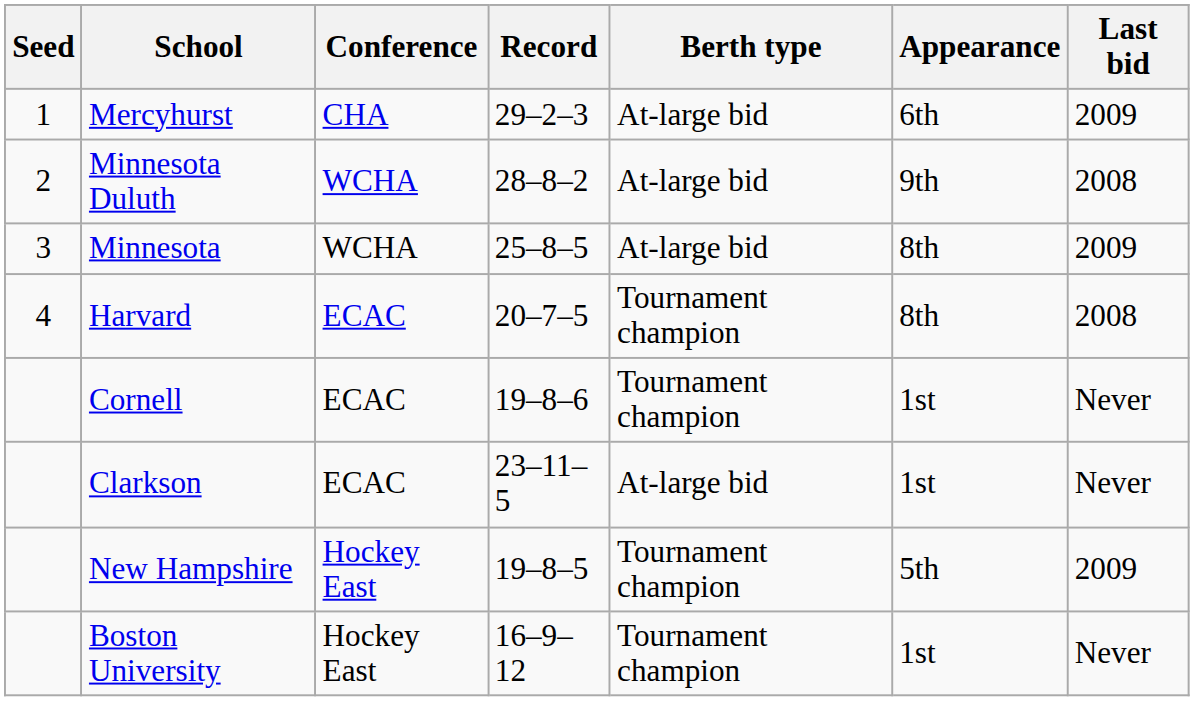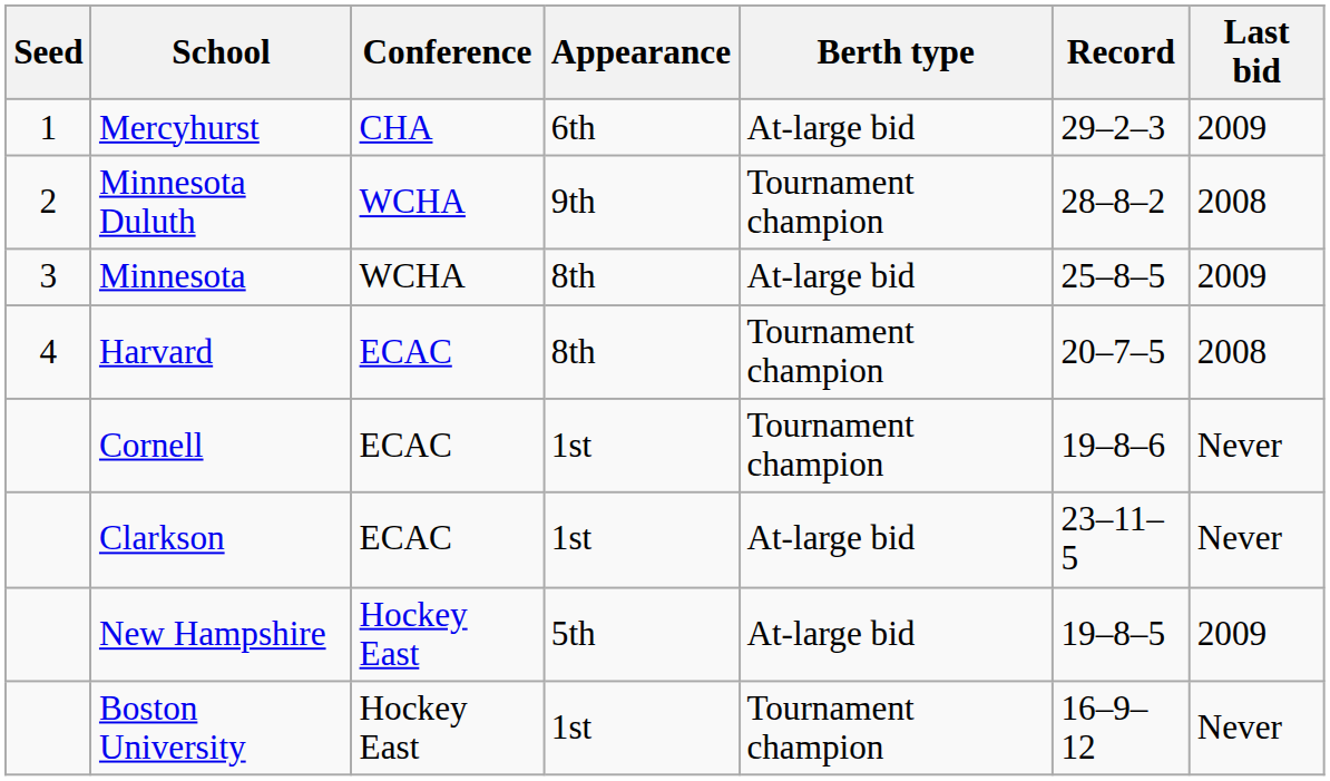 <table class="wikitable">
 <tr>
 <th>Seed</th>
 <th>School</th>
 <th>Conference</th>
+<th>Appearance</th>
+<th>Berth type</th>
 <th>Record</th>
-<th>Berth type</th>
-<th>Appearance</th>
 <th>Last bid</th>
 </tr>
 <tr>
 <td align=center>1</td>
 <td><a href='#'>Mercyhurst</a></td>
 <td><a href='#'>CHA</a></td>
+<td>6th</td>
+<td>At-large bid</td>
 <td>29–2–3</td>
-<td>At-large bid</td>
-<td>6th</td>
 <td>2009</td>
 </tr>
 <tr>
 <td align=center>2</td>
 <td><a href='#'>Minnesota Duluth</a></td>
 <td><a href='#'>WCHA</a></td>
+<td>9th</td>
+<td>Tournament champion</td>
 <td>28–8–2</td>
-<td>At-large bid</td>
-<td>9th</td>
 <td>2008</td>
 </tr>
 <tr>
 <td align=center>3</td>
 <td><a href='#'>Minnesota</a></td>
 <td>WCHA</td>
+<td>8th</td>
+<td>At-large bid</td>
 <td>25–8–5</td>
-<td>At-large bid</td>
-<td>8th</td>
 <td>2009</td>
 </tr>
 <tr>
 <td align=center>4</td>
 <td><a href='#'>Harvard</a></td>
 <td><a href='#'>ECAC</a></td>
+<td>8th</td>
+<td>Tournament champion</td>
 <td>20–7–5</td>
-<td>Tournament champion</td>
-<td>8th</td>
 <td>2008</td>
 </tr>
 <tr>
 <td></td>
 <td><a href='#'>Cornell</a></td>
 <td>ECAC</td>
+<td>1st</td>
+<td>Tournament champion</td>
 <td>19–8–6</td>
-<td>Tournament champion</td>
-<td>1st</td>
 <td>Never</td>
 </tr>
 <tr>
 <td></td>
 <td><a href='#'>Clarkson</a></td>
 <td>ECAC</td>
+<td>1st</td>
+<td>At-large bid</td>
 <td>23–11–5</td>
-<td>At-large bid</td>
-<td>1st</td>
 <td>Never</td>
 </tr>
 <tr>
 <td></td>
 <td><a href='#'>New Hampshire</a></td>
 <td><a href='#'>Hockey East</a></td>
+<td>5th</td>
+<td>At-large bid</td>
 <td>19–8–5</td>
-<td>Tournament champion</td>
-<td>5th</td>
 <td>2009</td>
 </tr>
 <tr>
 <td></td>
 <td><a href='#'>Boston University</a></td>
 <td>Hockey East</td>
+<td>1st</td>
+<td>Tournament champion</td>
 <td>16–9–12</td>
-<td>Tournament champion</td>
-<td>1st</td>
 <td>Never</td>
 </tr>
 </table>
